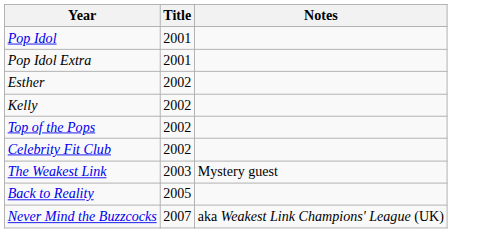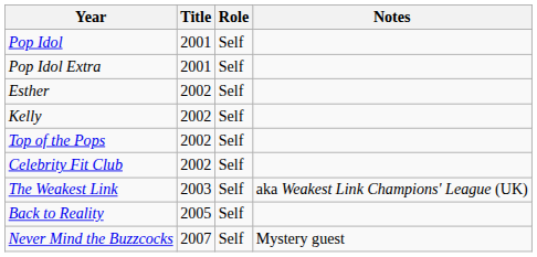 <table class="wikitable sortable">
 <tr>
 <th>Year</th>
 <th>Title</th>
+<th>Role</th>
 <th>Notes</th>
 </tr>
 <tr>
 <td><em><a href='#'>Pop Idol</a></em></td>
 <td>2001</td>
+<td>Self</td>
 <td></td>
 </tr>
 <tr>
 <td><em>Pop Idol Extra</em></td>
 <td>2001</td>
+<td>Self</td>
 <td></td>
 </tr>
 <tr>
 <td><em>Esther</em></td>
 <td>2002</td>
+<td>Self</td>
 <td></td>
 </tr>
 <tr>
 <td><em>Kelly</em></td>
 <td>2002</td>
+<td>Self</td>
 <td></td>
 </tr>
 <tr>
 <td><em><a href='#'>Top of the Pops</a></em></td>
 <td>2002</td>
+<td>Self</td>
 <td></td>
 </tr>
 <tr>
 <td><em><a href='#'>Celebrity Fit Club</a></em></td>
 <td>2002</td>
+<td>Self</td>
 <td></td>
 </tr>
 <tr>
 <td><em><a href='#'>The Weakest Link</a></em></td>
 <td>2003</td>
-<td>Mystery guest</td>
+<td>Self</td>
+<td>aka <em>Weakest Link Champions' League</em> (UK)</td>
 </tr>
 <tr>
 <td><em><a href='#'>Back to Reality</a></em></td>
 <td>2005</td>
+<td>Self</td>
 <td></td>
 </tr>
 <tr>
 <td><em><a href='#'>Never Mind the Buzzcocks</a></em></td>
 <td>2007</td>
-<td>aka <em>Weakest Link Champions' League</em> (UK)</td>
+<td>Self</td>
+<td>Mystery guest</td>
 </tr>
 </table>
